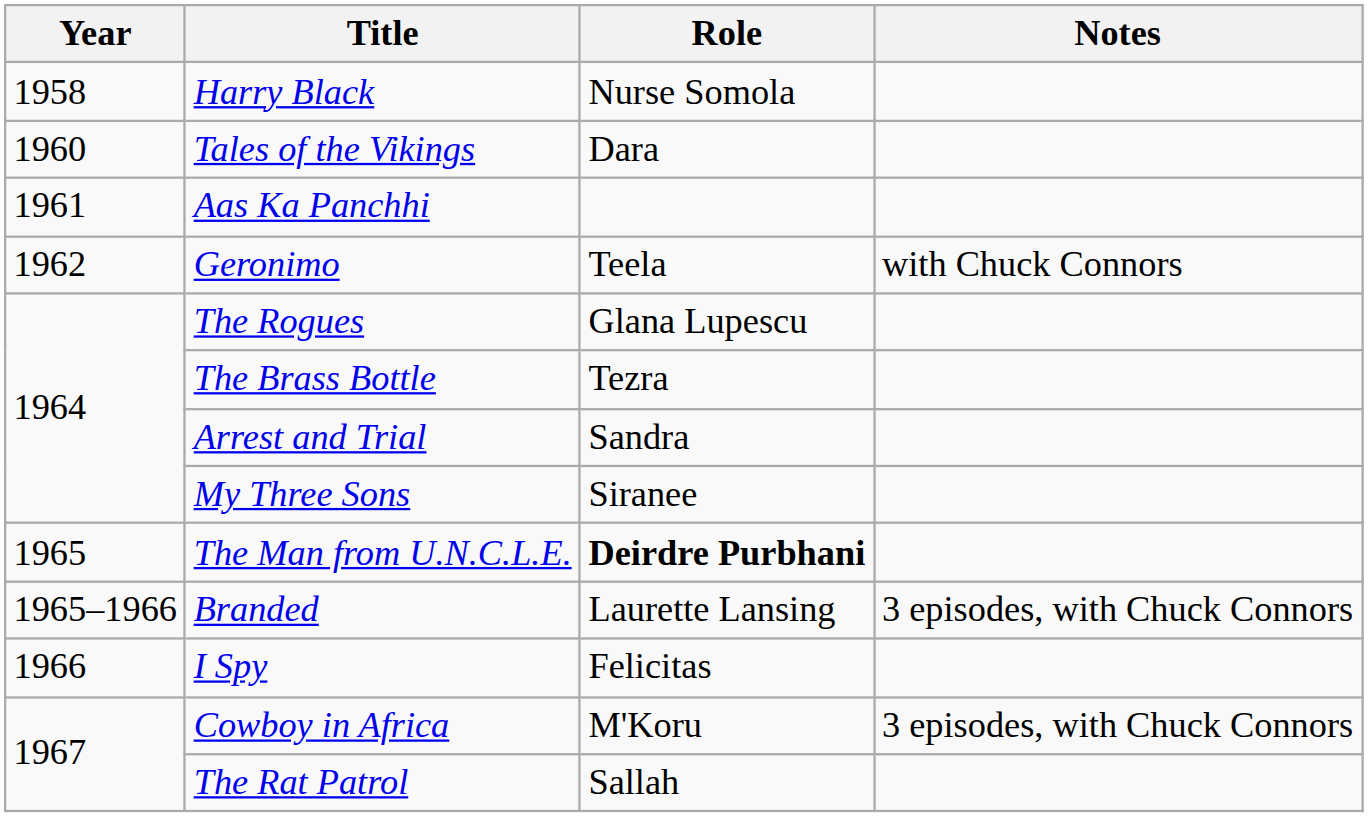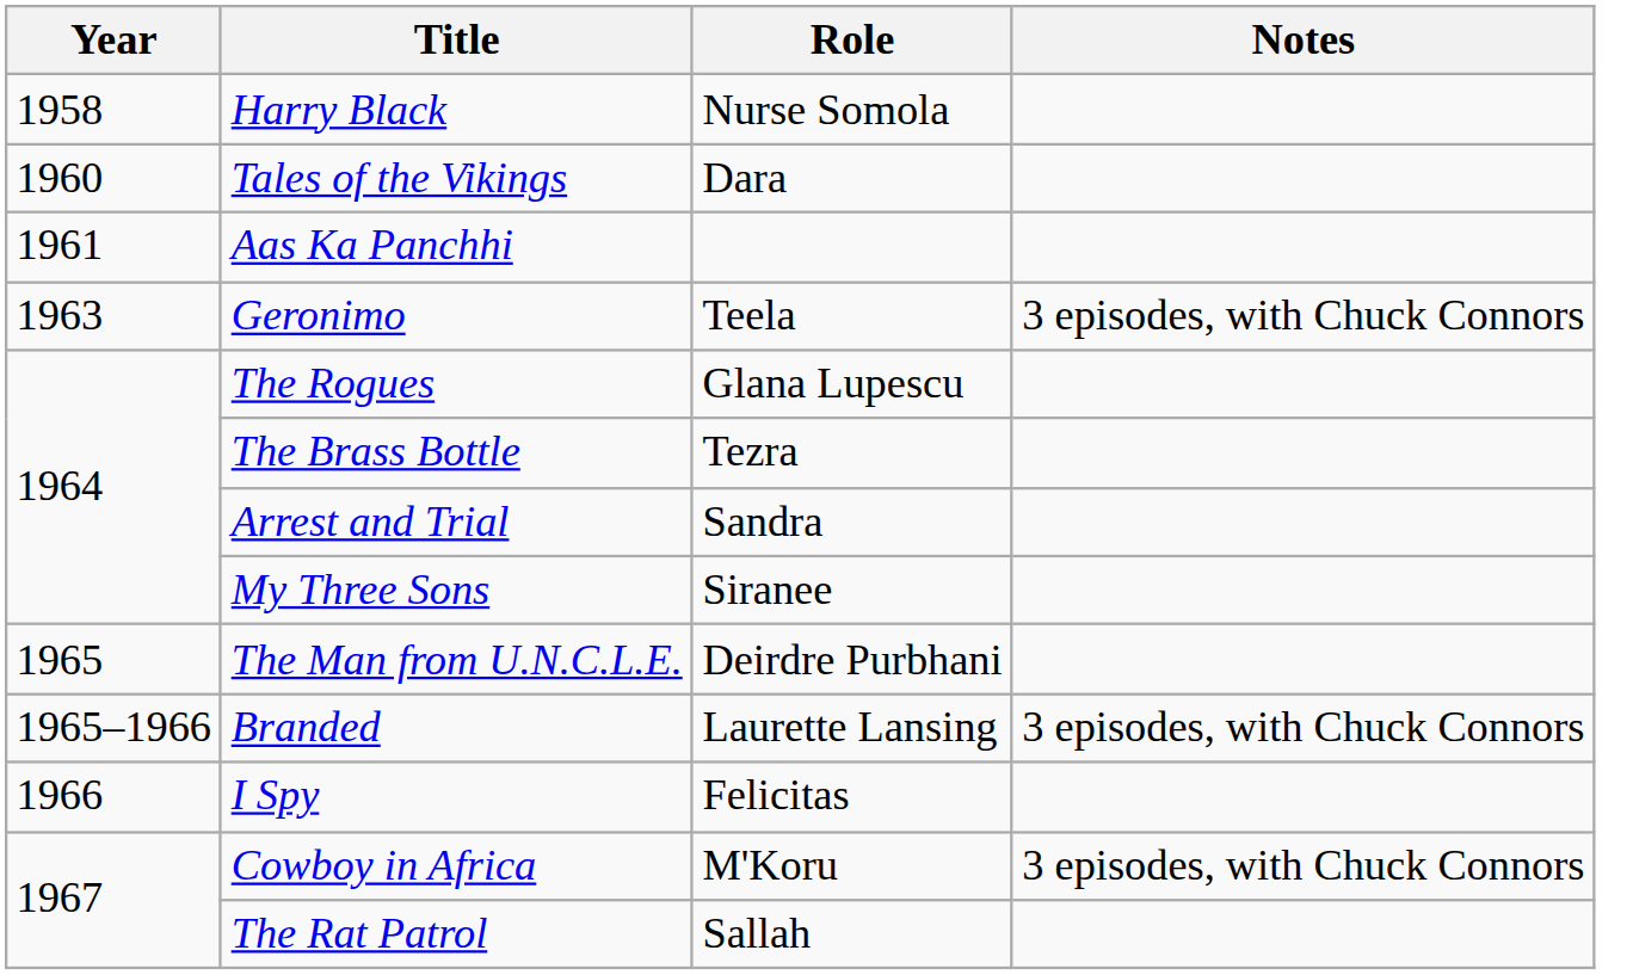 <table class="wikitable sortable">
 <tr>
 <th>Year</th>
 <th>Title</th>
 <th>Role</th>
 <th class = "unworkable">Notes</th>
 </tr>
 <tr>
 <td>1958</td>
 <td><em><a href='#'>Harry Black</a></em></td>
 <td>Nurse Somola</td>
 <td></td>
 </tr>
 <tr>
 <td>1960</td>
 <td><em><a href='#'>Tales of the Vikings</a></em></td>
 <td>Dara</td>
 <td></td>
 </tr>
 <tr>
 <td>1961</td>
 <td><em><a href='#'>Aas Ka Panchhi</a></em></td>
 <td></td>
 <td></td>
 </tr>
 <tr>
-<td>1962</td>
+<td>1963</td>
 <td><em><a href='#'>Geronimo</a></em></td>
 <td>Teela</td>
-<td>with Chuck Connors</td>
+<td>3 episodes, with Chuck Connors</td>
 </tr>
 <tr>
 <td rowspan=4>1964</td>
 <td><em><a href='#'>The Rogues</a></em></td>
 <td>Glana Lupescu</td>
 <td></td>
 </tr>
 <tr>
 <td><em><a href='#'>The Brass Bottle</a></em></td>
 <td>Tezra</td>
 <td></td>
 </tr>
 <tr>
 <td><em><a href='#'>Arrest and Trial</a></em></td>
 <td>Sandra</td>
 <td></td>
 </tr>
 <tr>
 <td><em><a href='#'>My Three Sons</a></em></td>
 <td>Siranee</td>
 <td></td>
 </tr>
 <tr>
 <td>1965</td>
 <td><em><a href='#'>The Man from U.N.C.L.E.</a></em></td>
-<td><strong>Deirdre Purbhani</strong></td>
+<td>Deirdre Purbhani</td>
 <td></td>
 </tr>
 <tr>
 <td>1965–1966</td>
 <td><em><a href='#'>Branded</a></em></td>
 <td>Laurette Lansing</td>
 <td>3 episodes, with Chuck Connors</td>
 </tr>
 <tr>
 <td>1966</td>
 <td><em><a href='#'>I Spy</a></em></td>
 <td>Felicitas</td>
 <td></td>
 </tr>
 <tr>
 <td rowspan=2>1967</td>
 <td><em><a href='#'>Cowboy in Africa</a></em></td>
 <td>M'Koru</td>
 <td>3 episodes, with Chuck Connors</td>
 </tr>
 <tr>
 <td><em><a href='#'>The Rat Patrol</a></em></td>
 <td>Sallah</td>
 <td></td>
 </tr>
 </table>
